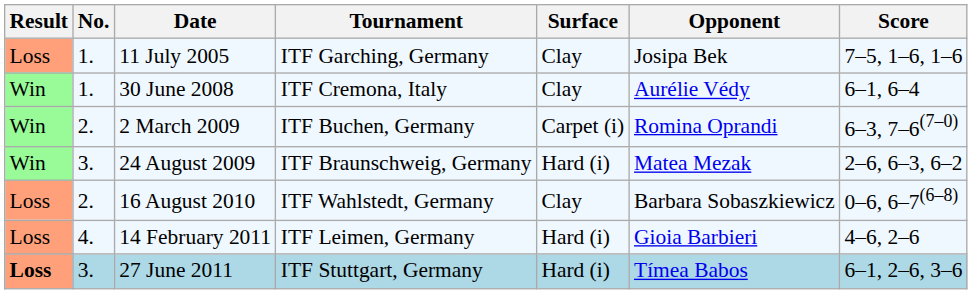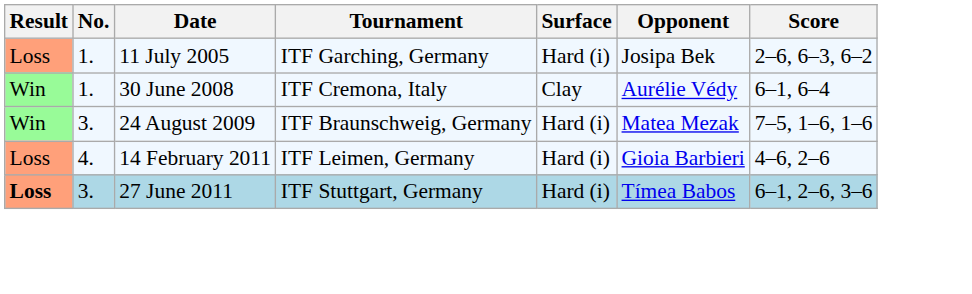 <table class="sortable wikitable">
 <tr>
 <th>Result</th>
 <th>No.</th>
 <th>Date</th>
 <th>Tournament</th>
 <th>Surface</th>
 <th>Opponent</th>
 <th class="unsortable">Score</th>
 </tr>
 <tr style="background:#f0f8ff;">
 <td style="background:#ffa07a;">Loss</td>
 <td>1.</td>
 <td>11 July 2005</td>
 <td>ITF Garching, Germany</td>
-<td>Clay</td>
+<td>Hard (i)</td>
 <td> Josipa Bek</td>
-<td>7–5, 1–6, 1–6</td>
+<td>2–6, 6–3, 6–2</td>
 </tr>
 <tr style="background:#f0f8ff;">
 <td style="background:#98fb98;">Win</td>
 <td>1.</td>
 <td>30 June 2008</td>
 <td>ITF Cremona, Italy</td>
 <td>Clay</td>
 <td> <a href='#'>Aurélie Védy</a></td>
 <td>6–1, 6–4</td>
 </tr>
 <tr style="background:#f0f8ff;">
 <td style="background:#98fb98;">Win</td>
-<td>2.</td>
-<td>2 March 2009</td>
-<td>ITF Buchen, Germany</td>
-<td>Carpet (i)</td>
-<td> <a href='#'>Romina Oprandi</a></td>
-<td>6–3, 7–6<sup>(7–0)</sup></td>
-</tr>
-<tr style="background:#f0f8ff;">
-<td style="background:#98fb98;">Win</td>
 <td>3.</td>
 <td>24 August 2009</td>
 <td>ITF Braunschweig, Germany</td>
 <td>Hard (i)</td>
 <td> <a href='#'>Matea Mezak</a></td>
-<td>2–6, 6–3, 6–2</td>
-</tr>
-<tr style="background:#f0f8ff;">
-<td style="background:#ffa07a;">Loss</td>
-<td>2.</td>
-<td>16 August 2010</td>
-<td>ITF Wahlstedt, Germany</td>
-<td>Clay</td>
-<td> Barbara Sobaszkiewicz</td>
-<td>0–6, 6–7<sup>(6–8)</sup></td>
+<td>7–5, 1–6, 1–6</td>
 </tr>
 <tr style="background:#f0f8ff;">
 <td style="background:#ffa07a;">Loss</td>
 <td>4.</td>
 <td>14 February 2011</td>
 <td>ITF Leimen, Germany</td>
 <td>Hard (i)</td>
 <td> <a href='#'>Gioia Barbieri</a></td>
 <td>4–6, 2–6</td>
 </tr>
 <tr style="background:lightblue;">
 <td style="background:#ffa07a;"><strong>Loss</strong></td>
 <td>3.</td>
 <td>27 June 2011</td>
 <td>ITF Stuttgart, Germany</td>
 <td>Hard (i)</td>
 <td> <a href='#'>Tímea Babos</a></td>
 <td>6–1, 2–6, 3–6</td>
 </tr>
 </table>
